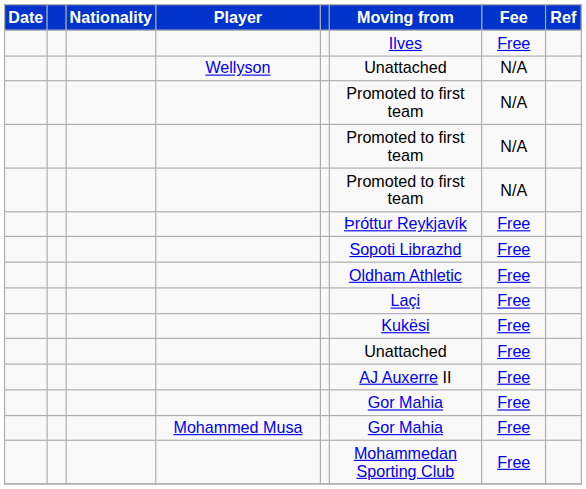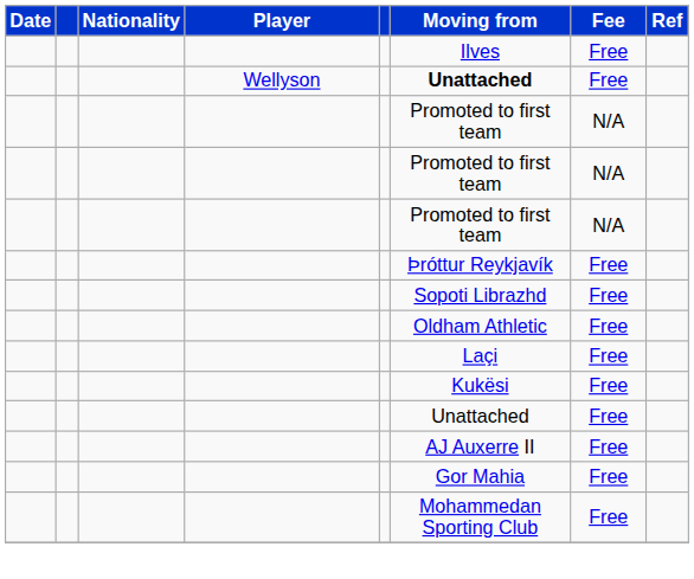 <table class="wikitable"  style="text-align:center; font-size:90%; ">
 <tr>
 <th style="background:#03c; color:white; width:15px;">Date</th>
 <th style="background:#03c; color:white; width:10px;"></th>
 <th style="background:#03c; color:white; width:10px;">Nationality</th>
 <th style="background:#03c; color:white; width:140px;">Player</th>
 <th style="background:#03c; color:white; width:1px;"></th>
 <th style="background:#03c; color:white; width:130px;">Moving from</th>
 <th style="background:#03c; color:white; width:50px;">Fee</th>
 <th style="background:#03c; color:white; width:25px;">Ref</th>
 </tr>
 <tr>
 <td></td>
 <td align=center></td>
 <td align=center></td>
 <td></td>
 <td></td>
 <td><a href='#'>Ilves</a></td>
 <td align=center><a href='#'>Free</a></td>
 <td align=center></td>
 </tr>
 <tr>
 <td></td>
 <td align=center></td>
 <td align=center></td>
 <td><a href='#'>Wellyson</a></td>
 <td></td>
-<td>Unattached</td>
-<td align=center>N/A</td>
+<td><strong>Unattached</strong></td>
+<td align=center><a href='#'>Free</a></td>
 <td align=center></td>
 </tr>
 <tr>
 <td></td>
 <td align=center></td>
 <td align=center></td>
 <td></td>
 <td></td>
 <td>Promoted to first team</td>
 <td align=center>N/A</td>
 <td align=center></td>
 </tr>
 <tr>
 <td></td>
 <td align=center></td>
 <td align=center></td>
 <td></td>
 <td></td>
 <td>Promoted to first team</td>
 <td align=center>N/A</td>
 <td align=center></td>
 </tr>
 <tr>
 <td></td>
 <td align=center></td>
 <td align=center></td>
 <td></td>
 <td></td>
 <td>Promoted to first team</td>
 <td align=center>N/A</td>
 <td align=center></td>
 </tr>
 <tr>
 <td></td>
 <td align=center></td>
 <td align=center></td>
 <td></td>
 <td></td>
 <td><a href='#'>Þróttur Reykjavík</a></td>
 <td align=center><a href='#'>Free</a></td>
 <td align=center></td>
 </tr>
 <tr>
 <td></td>
 <td align=center></td>
 <td align=center></td>
 <td></td>
 <td></td>
 <td><a href='#'>Sopoti Librazhd</a></td>
 <td align=center><a href='#'>Free</a></td>
 <td align=center></td>
 </tr>
 <tr>
 <td></td>
 <td align=center></td>
 <td align=center></td>
 <td></td>
 <td></td>
 <td><a href='#'>Oldham Athletic</a></td>
 <td align=center><a href='#'>Free</a></td>
 <td align=center></td>
 </tr>
 <tr>
 <td></td>
 <td align=center></td>
 <td align=center></td>
 <td></td>
 <td></td>
 <td><a href='#'>Laçi</a></td>
 <td align=center><a href='#'>Free</a></td>
 <td align=center></td>
 </tr>
 <tr>
 <td></td>
 <td align=center></td>
 <td align=center></td>
 <td></td>
 <td></td>
 <td><a href='#'>Kukësi</a></td>
 <td align=center><a href='#'>Free</a></td>
 <td align=center></td>
 </tr>
 <tr>
 <td></td>
 <td align=center></td>
 <td align=center></td>
 <td></td>
 <td></td>
 <td>Unattached</td>
 <td align=center><a href='#'>Free</a></td>
 <td align=center></td>
 </tr>
 <tr>
 <td></td>
 <td align=center></td>
 <td align=center></td>
 <td></td>
 <td></td>
 <td><a href='#'>AJ Auxerre</a> II</td>
 <td align=center><a href='#'>Free</a></td>
 <td align=center></td>
 </tr>
 <tr>
 <td></td>
 <td align=center></td>
 <td align=center></td>
 <td></td>
 <td></td>
 <td><a href='#'>Gor Mahia</a></td>
 <td align=center><a href='#'>Free</a></td>
 <td align=center></td>
 </tr>
 <tr>
 <td></td>
 <td align=center></td>
 <td align=center></td>
-<td><a href='#'>Mohammed Musa</a></td>
-<td></td>
-<td><a href='#'>Gor Mahia</a></td>
-<td align=center><a href='#'>Free</a></td>
-<td align=center></td>
-</tr>
-<tr>
-<td></td>
-<td align=center></td>
-<td align=center></td>
 <td></td>
 <td></td>
 <td><a href='#'>Mohammedan Sporting Club</a></td>
 <td align=center><a href='#'>Free</a></td>
 <td align=center></td>
 </tr>
 <tr>
 </tr>
 </table>
